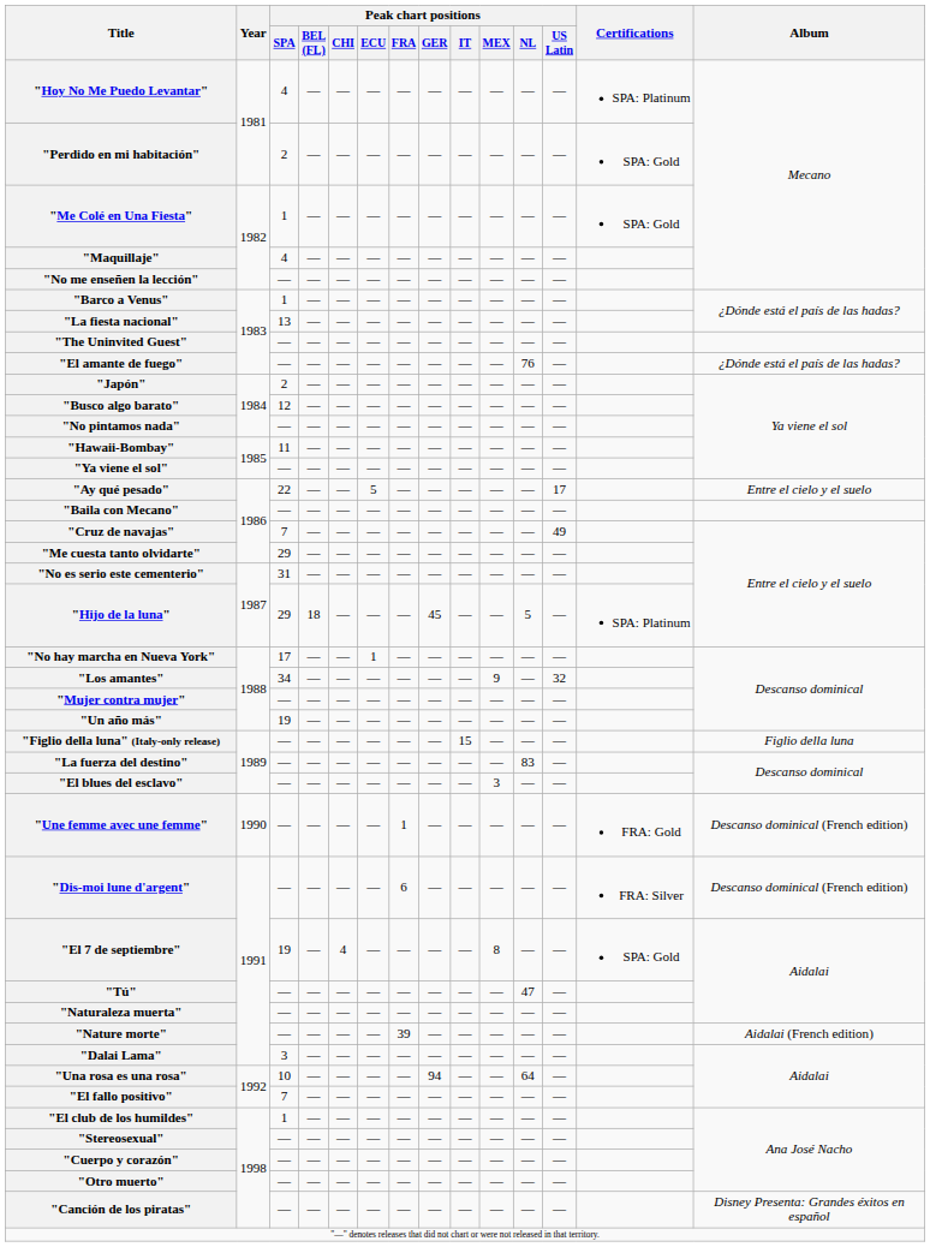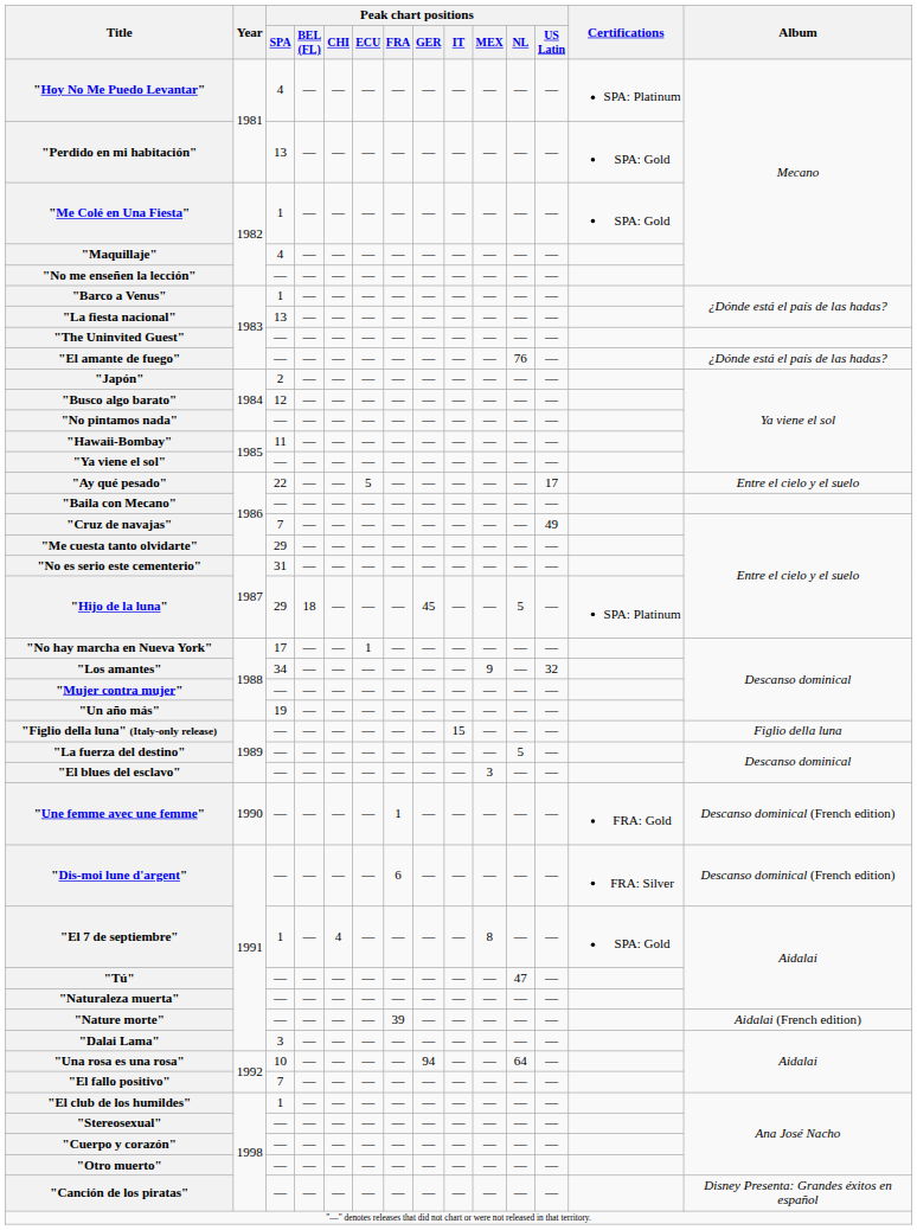 <table class="wikitable plainrowheaders" style="text-align:center;">
 <tr>
 <th rowspan="2" scope="col" style="width:17em;">Title</th>
 <th rowspan="2" scope="col" style="width:2em;">Year</th>
 <th colspan="10">Peak chart positions</th>
 <th rowspan="2"><a href='#'>Certifications</a></th>
 <th rowspan="2" style="width:17em;">Album</th>
 </tr>
 <tr>
 <th scope="col" style="width:2em;font-size:90%;"><a href='#'>SPA</a><br></th>
 <th scope="col" style="width:2em;font-size:90%;"><a href='#'>BEL (FL)</a><br></th>
 <th scope="col" style="width:2em;font-size:90%;"><a href='#'>CHI</a><br></th>
 <th scope="col" style="width:2em;font-size:90%;"><a href='#'>ECU</a><br></th>
 <th scope="col" style="width:2em;font-size:90%;"><a href='#'>FRA</a><br></th>
 <th scope="col" style="width:2em;font-size:90%;"><a href='#'>GER</a><br></th>
 <th scope="col" style="width:2em;font-size:90%;"><a href='#'>IT</a><br></th>
 <th scope="col" style="width:2em;font-size:90%;"><a href='#'>MEX</a><br></th>
 <th scope="col" style="width:2em;font-size:90%;"><a href='#'>NL</a><br></th>
 <th scope="col" style="width:2em;font-size:90%;"><a href='#'>US<br>Latin</a><br></th>
 </tr>
 <tr>
 <th scope="row">"<a href='#'>Hoy No Me Puedo Levantar</a>"</th>
 <td rowspan="2">1981</td>
 <td>4</td>
 <td>—</td>
 <td>—</td>
 <td>—</td>
 <td>—</td>
 <td>—</td>
 <td>—</td>
 <td>—</td>
 <td>—</td>
 <td>—</td>
 <td><br><ul><li>SPA: Platinum</li></ul></td>
 <td rowspan="5"><em>Mecano</em></td>
 </tr>
 <tr>
 <th scope="row">"Perdido en mi habitación"</th>
-<td>2</td>
+<td>13</td>
 <td>—</td>
 <td>—</td>
 <td>—</td>
 <td>—</td>
 <td>—</td>
 <td>—</td>
 <td>—</td>
 <td>—</td>
 <td>—</td>
 <td><br><ul><li>SPA: Gold</li></ul></td>
 </tr>
 <tr>
 <th scope="row">"<a href='#'>Me Colé en Una Fiesta</a>"</th>
 <td rowspan="3">1982</td>
 <td>1</td>
 <td>—</td>
 <td>—</td>
 <td>—</td>
 <td>—</td>
 <td>—</td>
 <td>—</td>
 <td>—</td>
 <td>—</td>
 <td>—</td>
 <td><br><ul><li>SPA: Gold</li></ul></td>
 </tr>
 <tr>
 <th scope="row">"Maquillaje"</th>
 <td>4</td>
 <td>—</td>
 <td>—</td>
 <td>—</td>
 <td>—</td>
 <td>—</td>
 <td>—</td>
 <td>—</td>
 <td>—</td>
 <td>—</td>
 <td></td>
 </tr>
 <tr>
 <th scope="row">"No me enseñen la lección"</th>
 <td>—</td>
 <td>—</td>
 <td>—</td>
 <td>—</td>
 <td>—</td>
 <td>—</td>
 <td>—</td>
 <td>—</td>
 <td>—</td>
 <td>—</td>
 <td></td>
 </tr>
 <tr>
 <th scope="row">"Barco a Venus"</th>
 <td rowspan="4">1983</td>
 <td>1</td>
 <td>—</td>
 <td>—</td>
 <td>—</td>
 <td>—</td>
 <td>—</td>
 <td>—</td>
 <td>—</td>
 <td>—</td>
 <td>—</td>
 <td></td>
 <td rowspan="2"><em>¿Dónde está el país de las hadas?</em></td>
 </tr>
 <tr>
 <th scope="row">"La fiesta nacional"</th>
 <td>13</td>
 <td>—</td>
 <td>—</td>
 <td>—</td>
 <td>—</td>
 <td>—</td>
 <td>—</td>
 <td>—</td>
 <td>—</td>
 <td>—</td>
 <td></td>
 </tr>
 <tr>
 <th scope="row">"The Uninvited Guest" </th>
 <td>—</td>
 <td>—</td>
 <td>—</td>
 <td>—</td>
 <td>—</td>
 <td>—</td>
 <td>—</td>
 <td>—</td>
 <td>—</td>
 <td>—</td>
 <td></td>
 <td></td>
 </tr>
 <tr>
 <th scope="row">"El amante de fuego"</th>
 <td>—</td>
 <td>—</td>
 <td>—</td>
 <td>—</td>
 <td>—</td>
 <td>—</td>
 <td>—</td>
 <td>—</td>
 <td>76</td>
 <td>—</td>
 <td></td>
 <td><em>¿Dónde está el país de las hadas?</em></td>
 </tr>
 <tr>
 <th scope="row">"Japón"</th>
 <td rowspan="3">1984</td>
 <td>2</td>
 <td>—</td>
 <td>—</td>
 <td>—</td>
 <td>—</td>
 <td>—</td>
 <td>—</td>
 <td>—</td>
 <td>—</td>
 <td>—</td>
 <td></td>
 <td rowspan="5"><em>Ya viene el sol</em></td>
 </tr>
 <tr>
 <th scope="row">"Busco algo barato"</th>
 <td>12</td>
 <td>—</td>
 <td>—</td>
 <td>—</td>
 <td>—</td>
 <td>—</td>
 <td>—</td>
 <td>—</td>
 <td>—</td>
 <td>—</td>
 <td></td>
 </tr>
 <tr>
 <th scope="row">"No pintamos nada"</th>
 <td>—</td>
 <td>—</td>
 <td>—</td>
 <td>—</td>
 <td>—</td>
 <td>—</td>
 <td>—</td>
 <td>—</td>
 <td>—</td>
 <td>—</td>
 <td></td>
 </tr>
 <tr>
 <th scope="row">"Hawaii-Bombay"</th>
 <td rowspan="2">1985</td>
 <td>11</td>
 <td>—</td>
 <td>—</td>
 <td>—</td>
 <td>—</td>
 <td>—</td>
 <td>—</td>
 <td>—</td>
 <td>—</td>
 <td>—</td>
 <td></td>
 </tr>
 <tr>
 <th scope="row">"Ya viene el sol"</th>
 <td>—</td>
 <td>—</td>
 <td>—</td>
 <td>—</td>
 <td>—</td>
 <td>—</td>
 <td>—</td>
 <td>—</td>
 <td>—</td>
 <td>—</td>
 <td></td>
 </tr>
 <tr>
 <th scope="row">"Ay qué pesado"</th>
 <td rowspan="4">1986</td>
 <td>22</td>
 <td>—</td>
 <td>—</td>
 <td>5</td>
 <td>—</td>
 <td>—</td>
 <td>—</td>
 <td>—</td>
 <td>—</td>
 <td>17</td>
 <td></td>
 <td><em>Entre el cielo y el suelo</em></td>
 </tr>
 <tr>
 <th scope="row">"Baila con Mecano"</th>
 <td>—</td>
 <td>—</td>
 <td>—</td>
 <td>—</td>
 <td>—</td>
 <td>—</td>
 <td>—</td>
 <td>—</td>
 <td>—</td>
 <td>—</td>
 <td></td>
 <td></td>
 </tr>
 <tr>
 <th scope="row">"Cruz de navajas"</th>
 <td>7</td>
 <td>—</td>
 <td>—</td>
 <td>—</td>
 <td>—</td>
 <td>—</td>
 <td>—</td>
 <td>—</td>
 <td>—</td>
 <td>49</td>
 <td></td>
 <td rowspan="4"><em>Entre el cielo y el suelo</em></td>
 </tr>
 <tr>
 <th scope="row">"Me cuesta tanto olvidarte"</th>
 <td>29</td>
 <td>—</td>
 <td>—</td>
 <td>—</td>
 <td>—</td>
 <td>—</td>
 <td>—</td>
 <td>—</td>
 <td>—</td>
 <td>—</td>
 <td></td>
 </tr>
 <tr>
 <th scope="row">"No es serio este cementerio"</th>
 <td rowspan="2">1987</td>
 <td>31</td>
 <td>—</td>
 <td>—</td>
 <td>—</td>
 <td>—</td>
 <td>—</td>
 <td>—</td>
 <td>—</td>
 <td>—</td>
 <td>—</td>
 <td></td>
 </tr>
 <tr>
 <th scope="row">"<a href='#'>Hijo de la luna</a>"</th>
 <td>29</td>
 <td>18</td>
 <td>—</td>
 <td>—</td>
 <td>—</td>
 <td>45</td>
 <td>—</td>
 <td>—</td>
 <td>5</td>
 <td>—</td>
 <td><br><ul><li>SPA: Platinum</li></ul></td>
 </tr>
 <tr>
 <th scope="row">"No hay marcha en Nueva York"</th>
 <td rowspan="4">1988</td>
 <td>17</td>
 <td>—</td>
 <td>—</td>
 <td>1</td>
 <td>—</td>
 <td>—</td>
 <td>—</td>
 <td>—</td>
 <td>—</td>
 <td>—</td>
 <td></td>
 <td rowspan="4"><em>Descanso dominical</em></td>
 </tr>
 <tr>
 <th scope="row">"Los amantes"</th>
 <td>34</td>
 <td>—</td>
 <td>—</td>
 <td>—</td>
 <td>—</td>
 <td>—</td>
 <td>—</td>
 <td>9</td>
 <td>—</td>
 <td>32</td>
 <td></td>
 </tr>
 <tr>
 <th scope="row">"<a href='#'>Mujer contra mujer</a>"</th>
 <td>—</td>
 <td>—</td>
 <td>—</td>
 <td>—</td>
 <td>—</td>
 <td>—</td>
 <td>—</td>
 <td>—</td>
 <td>—</td>
 <td>—</td>
 <td></td>
 </tr>
 <tr>
 <th scope="row">"Un año más"</th>
 <td>19</td>
 <td>—</td>
 <td>—</td>
 <td>—</td>
 <td>—</td>
 <td>—</td>
 <td>—</td>
 <td>—</td>
 <td>—</td>
 <td>—</td>
 <td></td>
 </tr>
 <tr>
 <th scope="row">"Figlio della luna" <small>(Italy-only release)</small></th>
 <td rowspan="3">1989</td>
 <td>—</td>
 <td>—</td>
 <td>—</td>
 <td>—</td>
 <td>—</td>
 <td>—</td>
 <td>15</td>
 <td>—</td>
 <td>—</td>
 <td>—</td>
 <td></td>
 <td><em>Figlio della luna</em></td>
 </tr>
 <tr>
 <th scope="row">"La fuerza del destino"</th>
 <td>—</td>
 <td>—</td>
 <td>—</td>
 <td>—</td>
 <td>—</td>
 <td>—</td>
 <td>—</td>
 <td>—</td>
-<td>83</td>
+<td>5</td>
 <td>—</td>
 <td></td>
 <td rowspan="2"><em>Descanso dominical</em></td>
 </tr>
 <tr>
 <th scope="row">"El blues del esclavo"</th>
 <td>—</td>
 <td>—</td>
 <td>—</td>
 <td>—</td>
 <td>—</td>
 <td>—</td>
 <td>—</td>
 <td>3</td>
 <td>—</td>
 <td>—</td>
 <td></td>
 </tr>
 <tr>
 <th scope="row">"<a href='#'>Une femme avec une femme</a>" </th>
 <td>1990</td>
 <td>—</td>
 <td>—</td>
 <td>—</td>
 <td>—</td>
 <td>1</td>
 <td>—</td>
 <td>—</td>
 <td>—</td>
 <td>—</td>
 <td>—</td>
 <td><br><ul><li>FRA: Gold</li></ul></td>
 <td><em>Descanso dominical</em> (French edition)</td>
 </tr>
 <tr>
 <th scope="row">"<a href='#'>Dis-moi lune d'argent</a>" </th>
 <td rowspan="6">1991</td>
 <td>—</td>
 <td>—</td>
 <td>—</td>
 <td>—</td>
 <td>6</td>
 <td>—</td>
 <td>—</td>
 <td>—</td>
 <td>—</td>
 <td>—</td>
 <td><br><ul><li>FRA: Silver</li></ul></td>
 <td><em>Descanso dominical</em> (French edition)</td>
 </tr>
 <tr>
 <th scope="row">"El 7 de septiembre"</th>
-<td>19</td>
+<td>1</td>
 <td>—</td>
 <td>4</td>
 <td>—</td>
 <td>—</td>
 <td>—</td>
 <td>—</td>
 <td>8</td>
 <td>—</td>
 <td>—</td>
 <td><br><ul><li>SPA: Gold</li></ul></td>
 <td rowspan="3"><em>Aidalai</em></td>
 </tr>
 <tr>
 <th scope="row">"Tú"</th>
 <td>—</td>
 <td>—</td>
 <td>—</td>
 <td>—</td>
 <td>—</td>
 <td>—</td>
 <td>—</td>
 <td>—</td>
 <td>47</td>
 <td>—</td>
 <td></td>
 </tr>
 <tr>
 <th scope="row">"Naturaleza muerta"</th>
 <td>—</td>
 <td>—</td>
 <td>—</td>
 <td>—</td>
 <td>—</td>
 <td>—</td>
 <td>—</td>
 <td>—</td>
 <td>—</td>
 <td>—</td>
 <td></td>
 </tr>
 <tr>
 <th scope="row">"Nature morte" </th>
 <td>—</td>
 <td>—</td>
 <td>—</td>
 <td>—</td>
 <td>39</td>
 <td>—</td>
 <td>—</td>
 <td>—</td>
 <td>—</td>
 <td>—</td>
 <td></td>
 <td><em>Aidalai</em> (French edition)</td>
 </tr>
 <tr>
 <th scope="row">"Dalai Lama"</th>
 <td>3</td>
 <td>—</td>
 <td>—</td>
 <td>—</td>
 <td>—</td>
 <td>—</td>
 <td>—</td>
 <td>—</td>
 <td>—</td>
 <td>—</td>
 <td></td>
 <td rowspan="3"><em>Aidalai</em></td>
 </tr>
 <tr>
 <th scope="row">"Una rosa es una rosa"</th>
 <td rowspan="2">1992</td>
 <td>10</td>
 <td>—</td>
 <td>—</td>
 <td>—</td>
 <td>—</td>
 <td>94</td>
 <td>—</td>
 <td>—</td>
 <td>64</td>
 <td>—</td>
 <td></td>
 </tr>
 <tr>
 <th scope="row">"El fallo positivo"</th>
 <td>7</td>
 <td>—</td>
 <td>—</td>
 <td>—</td>
 <td>—</td>
 <td>—</td>
 <td>—</td>
 <td>—</td>
 <td>—</td>
 <td>—</td>
 <td></td>
 </tr>
 <tr>
 <th scope="row">"El club de los humildes"</th>
 <td rowspan="5">1998</td>
 <td>1</td>
 <td>—</td>
 <td>—</td>
 <td>—</td>
 <td>—</td>
 <td>—</td>
 <td>—</td>
 <td>—</td>
 <td>—</td>
 <td>—</td>
 <td></td>
 <td rowspan="4"><em>Ana José Nacho</em></td>
 </tr>
 <tr>
 <th scope="row">"Stereosexual"</th>
 <td>—</td>
 <td>—</td>
 <td>—</td>
 <td>—</td>
 <td>—</td>
 <td>—</td>
 <td>—</td>
 <td>—</td>
 <td>—</td>
 <td>—</td>
 <td></td>
 </tr>
 <tr>
 <th scope="row">"Cuerpo y corazón"</th>
 <td>—</td>
 <td>—</td>
 <td>—</td>
 <td>—</td>
 <td>—</td>
 <td>—</td>
 <td>—</td>
 <td>—</td>
 <td>—</td>
 <td>—</td>
 <td></td>
 </tr>
 <tr>
 <th scope="row">"Otro muerto"</th>
 <td>—</td>
 <td>—</td>
 <td>—</td>
 <td>—</td>
 <td>—</td>
 <td>—</td>
 <td>—</td>
 <td>—</td>
 <td>—</td>
 <td>—</td>
 <td></td>
 </tr>
 <tr>
 <th scope="row">"Canción de los piratas"</th>
 <td>—</td>
 <td>—</td>
 <td>—</td>
 <td>—</td>
 <td>—</td>
 <td>—</td>
 <td>—</td>
 <td>—</td>
 <td>—</td>
 <td>—</td>
 <td></td>
 <td><em>Disney Presenta: Grandes éxitos en español</em></td>
 </tr>
 <tr>
 <td colspan="14" style="font-size:8pt">"—" denotes releases that did not chart or were not released in that territory.</td>
 </tr>
 </table>
